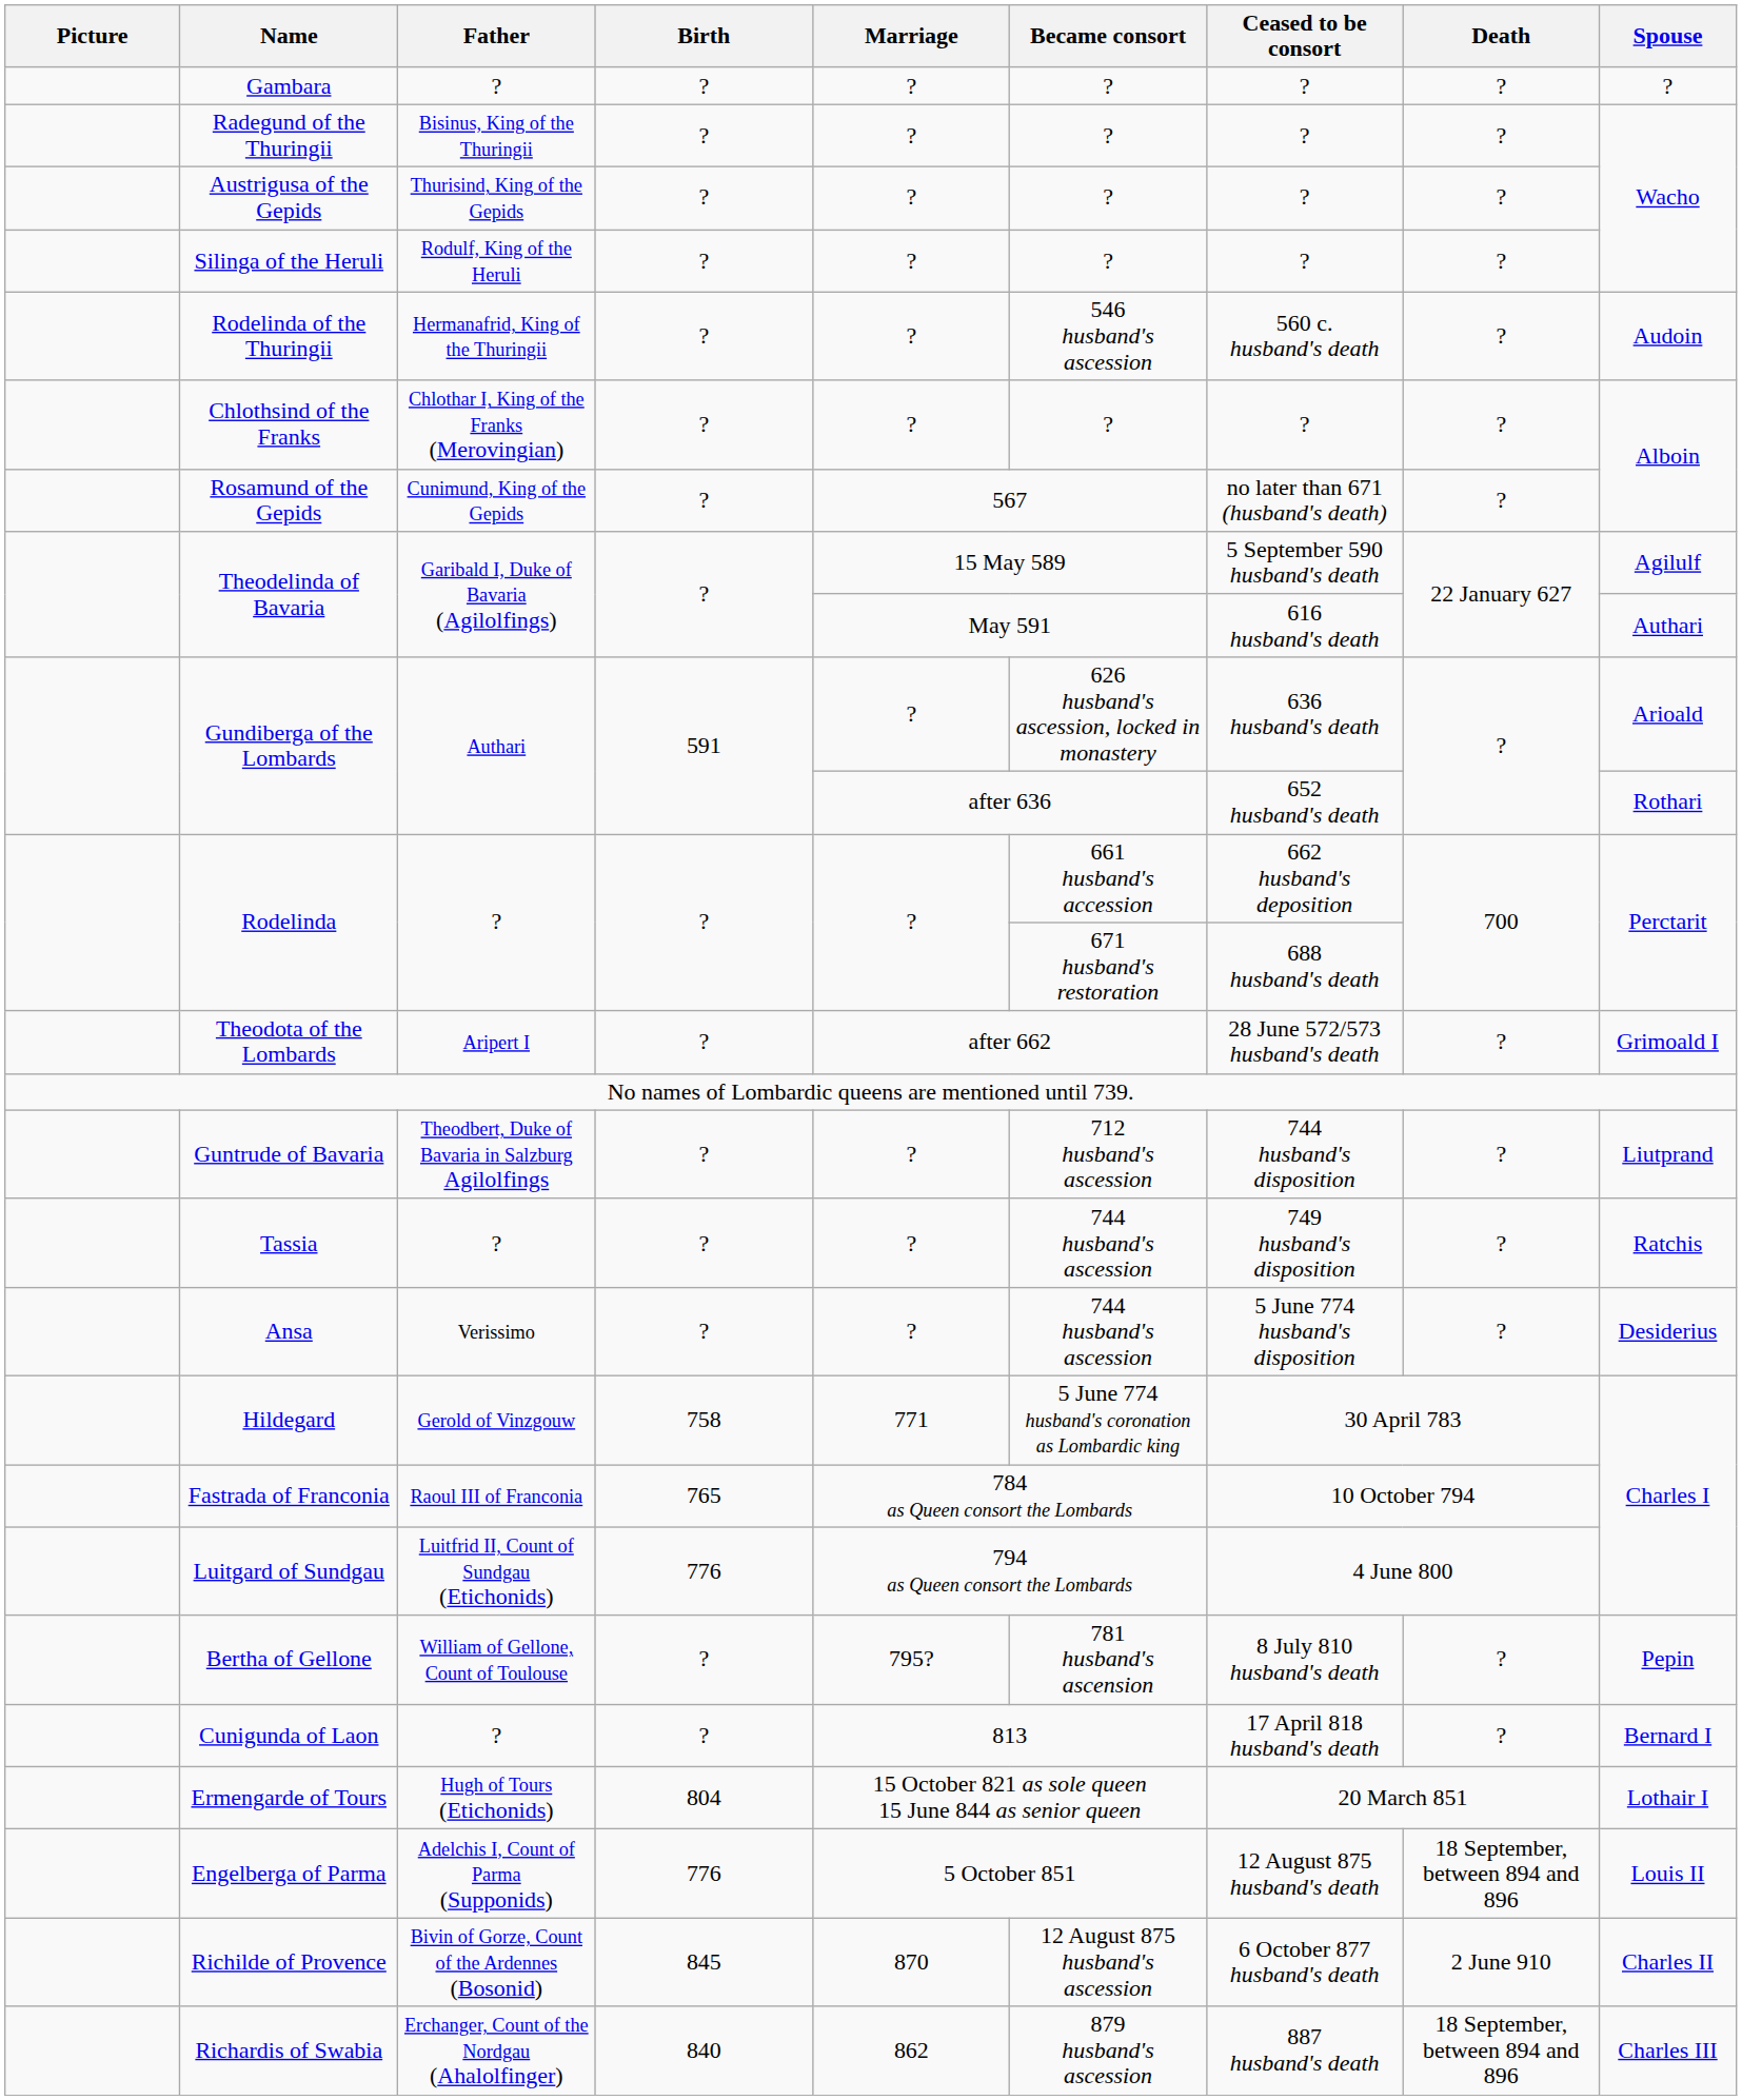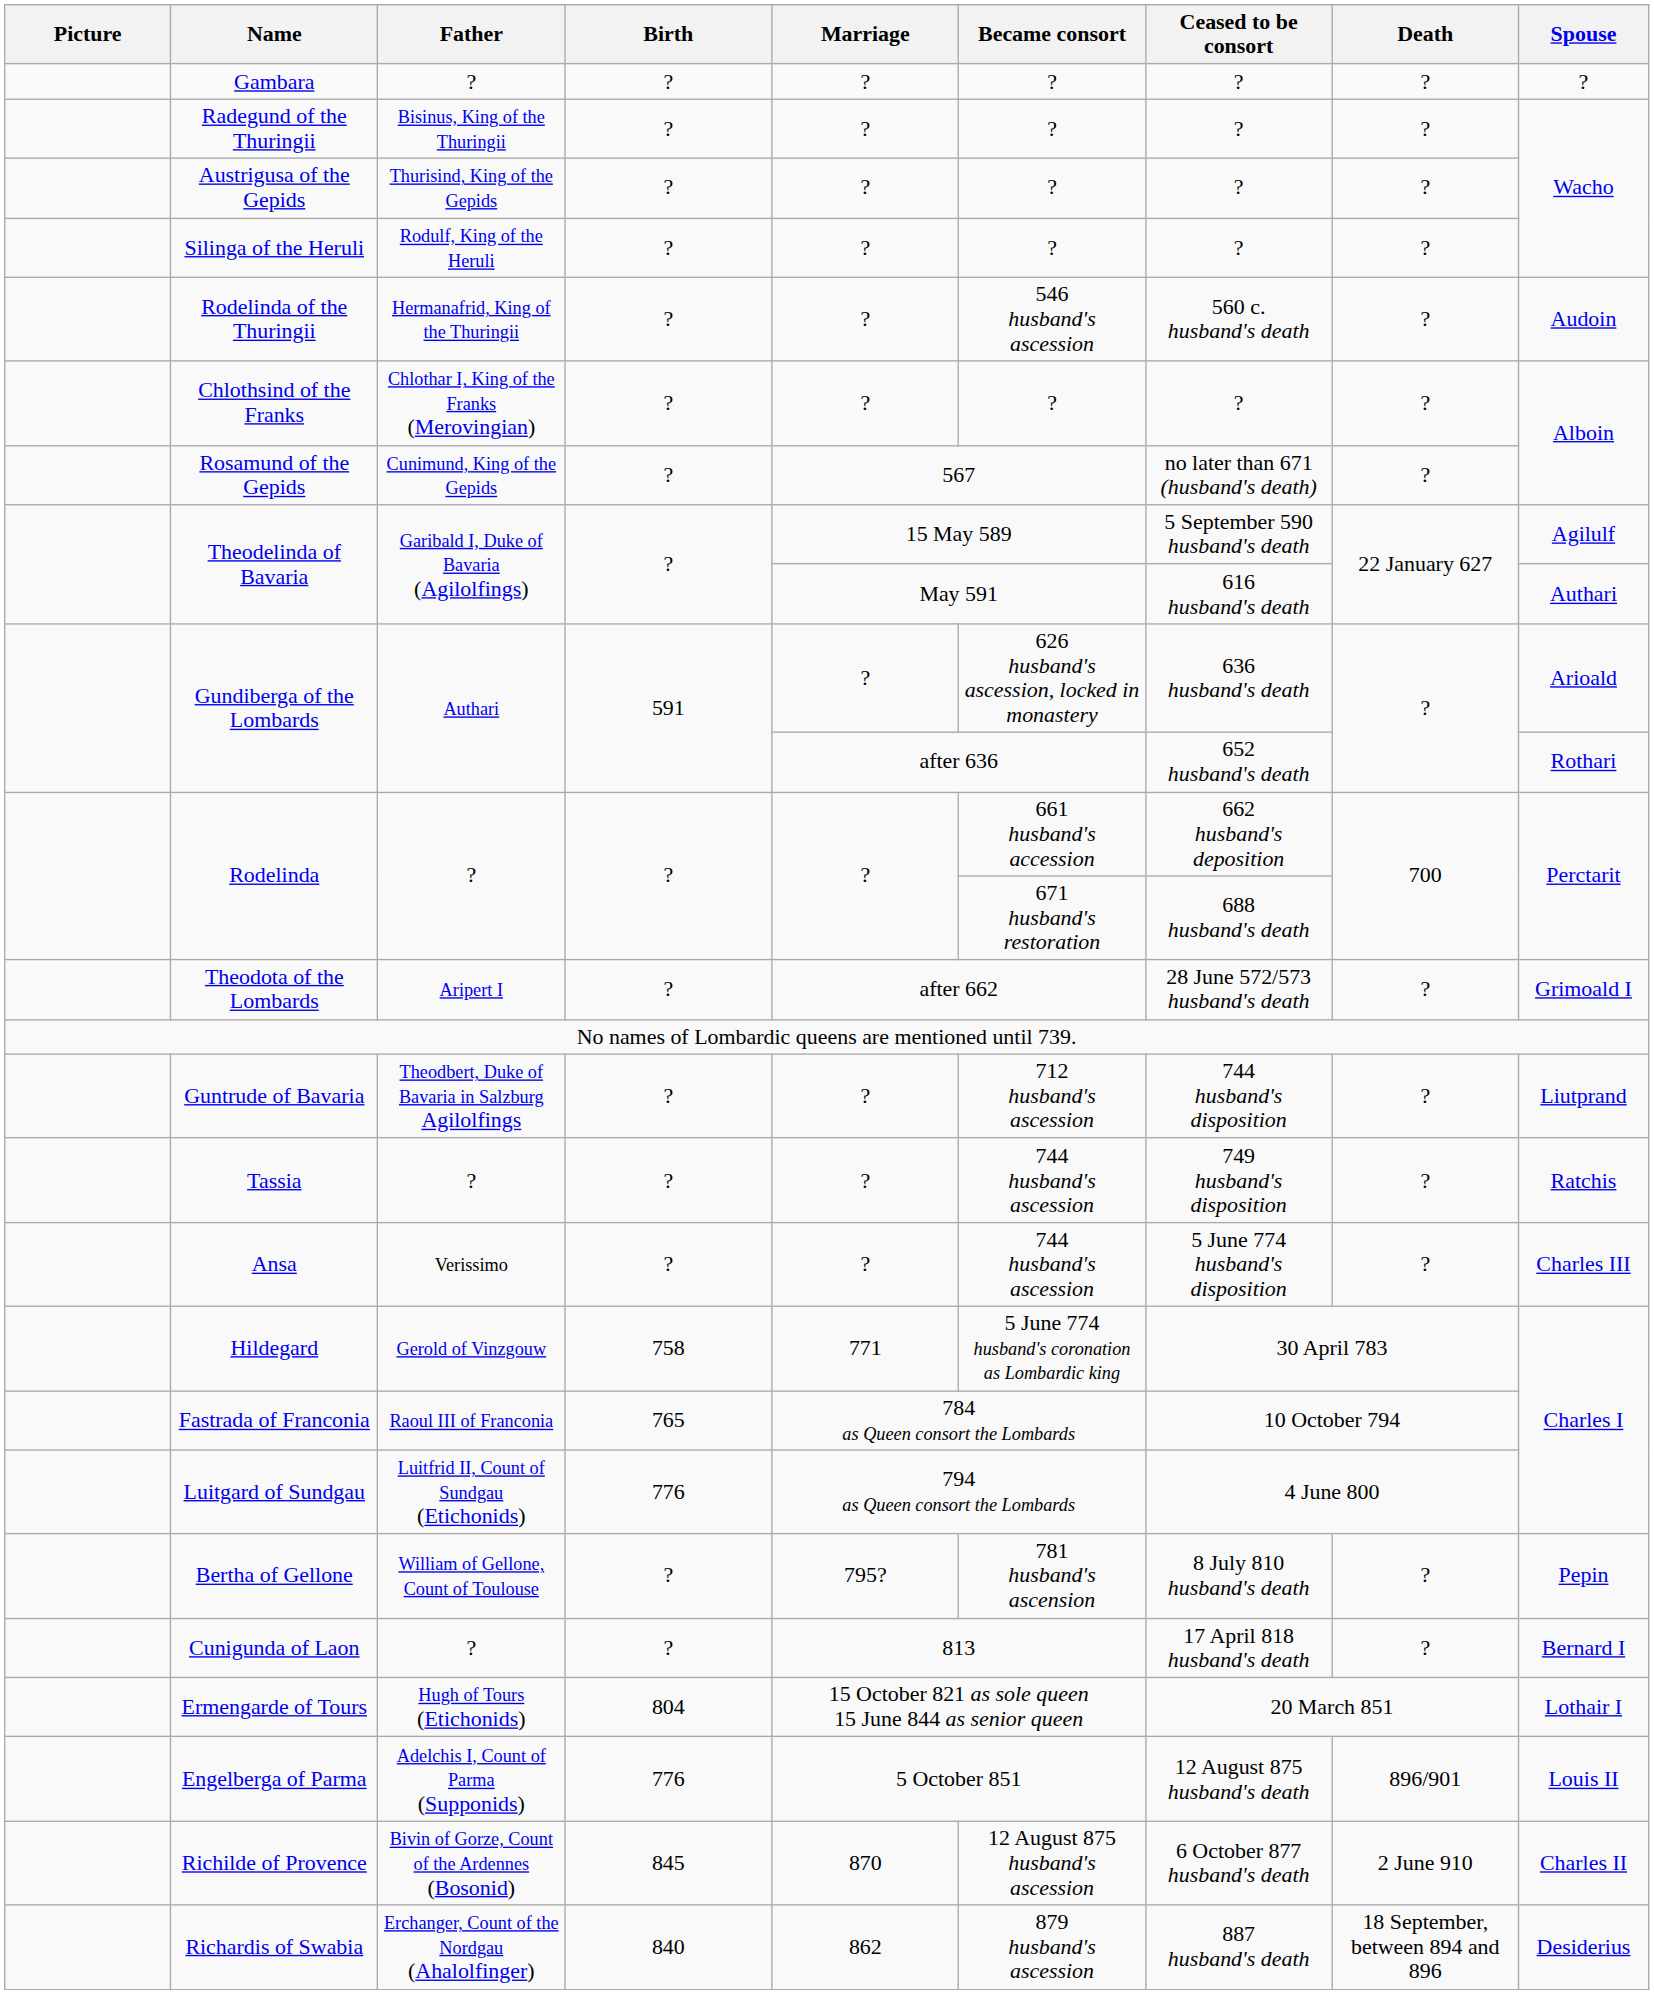 <table width=95% class="wikitable">
 <tr>
 <th width = "8%">Picture</th>
 <th width = "10%">Name</th>
 <th width = "9%">Father</th>
 <th width = "10%">Birth</th>
 <th width = "9%">Marriage</th>
 <th width = "9%">Became consort</th>
 <th width = "9%">Ceased to be consort</th>
 <th width = "9%">Death</th>
 <th width = "6%"><a href='#'>Spouse</a></th>
 </tr>
 <tr>
 <td align="center"></td>
 <td align="center"><a href='#'>Gambara</a></td>
 <td align="center">?</td>
 <td align="center">?</td>
 <td align="center">?</td>
 <td align="center">?</td>
 <td align="center">?</td>
 <td align="center">?</td>
 <td align="center">?</td>
 </tr>
 <tr>
 <td align="center"></td>
 <td align="center"><a href='#'>Radegund of the Thuringii</a></td>
 <td align="center"><small><a href='#'>Bisinus, King of the Thuringii</a></small></td>
 <td align="center">?</td>
 <td align="center">?</td>
 <td align="center">?</td>
 <td align="center">?</td>
 <td align="center">?</td>
 <td align="center" rowspan="3"><a href='#'>Wacho</a></td>
 </tr>
 <tr>
 <td align="center"></td>
 <td align="center"><a href='#'>Austrigusa of the Gepids</a></td>
 <td align="center"><small><a href='#'>Thurisind, King of the Gepids</a></small></td>
 <td align="center">?</td>
 <td align="center">?</td>
 <td align="center">?</td>
 <td align="center">?</td>
 <td align="center">?</td>
 </tr>
 <tr>
 <td align="center"></td>
 <td align="center"><a href='#'>Silinga of the Heruli</a></td>
 <td align="center"><small><a href='#'>Rodulf, King of the Heruli</a></small></td>
 <td align="center">?</td>
 <td align="center">?</td>
 <td align="center">?</td>
 <td align="center">?</td>
 <td align="center">?</td>
 </tr>
 <tr>
 <td align="center"></td>
 <td align="center"><a href='#'>Rodelinda of the Thuringii</a></td>
 <td align="center"><small><a href='#'>Hermanafrid, King of the Thuringii</a></small></td>
 <td align="center">?</td>
 <td align="center">?</td>
 <td align="center">546<br><em>husband's ascession</em></td>
 <td align="center">560 c.<br><em>husband's death</em></td>
 <td align="center">?</td>
 <td align="center"><a href='#'>Audoin</a></td>
 </tr>
 <tr>
 <td align="center"></td>
 <td align="center"><a href='#'>Chlothsind of the Franks</a></td>
 <td align="center"><small><a href='#'>Chlothar I, King of the Franks</a></small><br>(<a href='#'>Merovingian</a>)</td>
 <td align="center">?</td>
 <td align="center">?</td>
 <td align="center">?</td>
 <td align="center">?</td>
 <td align="center">?</td>
 <td align="center" rowspan="2"><a href='#'>Alboin</a></td>
 </tr>
 <tr>
 <td align="center"></td>
 <td align="center"><a href='#'>Rosamund of the Gepids</a></td>
 <td align="center"><small><a href='#'>Cunimund, King of the Gepids</a></small></td>
 <td align="center">?</td>
 <td align="center" colspan="2">567</td>
 <td align="center">no later than 671<br><em>(husband's death)</em></td>
 <td align="center">?</td>
 </tr>
 <tr>
 <td align="center" rowspan="2"></td>
 <td align="center" rowspan="2"><a href='#'>Theodelinda of Bavaria</a></td>
 <td align="center" rowspan="2"><small><a href='#'>Garibald I, Duke of Bavaria</a></small><br>(<a href='#'>Agilolfings</a>)</td>
 <td align="center" rowspan="2">?</td>
 <td align="center" colspan="2">15 May 589</td>
 <td align="center">5 September 590<br><em>husband's death</em></td>
 <td align="center" rowspan="2">22 January 627</td>
 <td align="center"><a href='#'>Agilulf</a></td>
 </tr>
 <tr>
 <td align="center" colspan="2">May 591</td>
 <td align="center">616<br><em>husband's death</em></td>
 <td align="center"><a href='#'>Authari</a></td>
 </tr>
 <tr>
 <td align="center" rowspan="2"></td>
 <td align="center" rowspan="2"><a href='#'>Gundiberga of the Lombards</a></td>
 <td align="center" rowspan="2"><small><a href='#'>Authari</a></small></td>
 <td align="center" rowspan="2">591</td>
 <td align="center">?</td>
 <td align="center">626<br><em>husband's ascession, locked in monastery</em></td>
 <td align="center">636<br><em>husband's death</em></td>
 <td align="center" rowspan="2">?</td>
 <td align="center"><a href='#'>Arioald</a></td>
 </tr>
 <tr>
 <td align="center" colspan="2">after 636</td>
 <td align="center">652<br><em>husband's death</em></td>
 <td align="center"><a href='#'>Rothari</a></td>
 </tr>
 <tr>
 <td align="center" rowspan="2"></td>
 <td align="center" rowspan="2"><a href='#'>Rodelinda</a></td>
 <td align="center" rowspan="2">?</td>
 <td align="center" rowspan="2">?</td>
 <td align="center" rowspan="2">?</td>
 <td align="center">661<br><em>husband's accession</em></td>
 <td align="center">662<br><em>husband's deposition</em></td>
 <td align="center" rowspan="2">700</td>
 <td align="center" rowspan="2"><a href='#'>Perctarit</a></td>
 </tr>
 <tr>
 <td align="center" colspan="1">671<br><em>husband's restoration</em></td>
 <td align="center" colspan="1">688<br><em>husband's death</em></td>
 </tr>
 <tr>
 <td align="center"></td>
 <td align="center"><a href='#'>Theodota of the Lombards</a></td>
 <td align="center"><small><a href='#'>Aripert I</a></small></td>
 <td align="center">?</td>
 <td align="center" colspan="2">after 662</td>
 <td align="center">28 June 572/573<br><em>husband's death</em></td>
 <td align="center">?</td>
 <td align="center"><a href='#'>Grimoald I</a></td>
 </tr>
 <tr>
 <td align="center" colspan="10">No names of Lombardic queens are mentioned until 739.</td>
 </tr>
 <tr>
 <td align="center"></td>
 <td align="center"><a href='#'>Guntrude of Bavaria</a></td>
 <td align="center"><small><a href='#'>Theodbert, Duke of Bavaria in Salzburg</a></small> <br><a href='#'>Agilolfings</a></td>
 <td align="center">?</td>
 <td align="center">?</td>
 <td align="center">712<br><em>husband's ascession</em></td>
 <td align="center">744<br><em>husband's disposition</em></td>
 <td align="center">?</td>
 <td align="center"><a href='#'>Liutprand</a></td>
 </tr>
 <tr>
 <td align="center"></td>
 <td align="center"><a href='#'>Tassia</a></td>
 <td align="center">?</td>
 <td align="center">?</td>
 <td align="center">?</td>
 <td align="center">744<br><em>husband's ascession</em></td>
 <td align="center">749<br><em>husband's disposition</em></td>
 <td align="center">?</td>
 <td align="center"><a href='#'>Ratchis</a></td>
 </tr>
 <tr>
 <td align="center"></td>
 <td align="center"><a href='#'>Ansa</a></td>
 <td align="center"><small>Verissimo</small></td>
 <td align="center">?</td>
 <td align="center">?</td>
 <td align="center">744<br><em>husband's ascession</em></td>
 <td align="center">5 June 774<br><em>husband's disposition</em></td>
 <td align="center">?</td>
-<td align="center"><a href='#'>Desiderius</a></td>
+<td align="center"><a href='#'>Charles III</a></td>
 </tr>
 <tr>
 <td align="center"></td>
 <td align="center"><a href='#'>Hildegard</a></td>
 <td align="center"><small><a href='#'>Gerold of Vinzgouw</a></small></td>
 <td align="center">758</td>
 <td align="center">771</td>
 <td align="center">5 June 774<br><small><em>husband's coronation as Lombardic king</em></small></td>
 <td align="center" colspan="2">30 April 783</td>
 <td align="center" rowspan="3"><a href='#'>Charles I</a></td>
 </tr>
 <tr>
 <td align="center"></td>
 <td align="center"><a href='#'>Fastrada of Franconia</a></td>
 <td align="center"><small><a href='#'>Raoul III of Franconia</a></small></td>
 <td align="center">765</td>
 <td align="center" colspan="2">784<br><small><em>as Queen consort the Lombards</em></small></td>
 <td align="center" colspan="2">10 October 794</td>
 </tr>
 <tr>
 <td align="center"></td>
 <td align="center"><a href='#'>Luitgard of Sundgau</a></td>
 <td align="center"><small><a href='#'>Luitfrid II, Count of Sundgau</a></small><br>(<a href='#'>Etichonids</a>)</td>
 <td align="center">776</td>
 <td align="center" colspan="2">794<br><small><em>as Queen consort the Lombards</em></small></td>
 <td align="center" colspan="2">4 June 800</td>
 </tr>
 <tr>
 <td align="center"></td>
 <td align="center"><a href='#'>Bertha of Gellone</a></td>
 <td align="center"><small><a href='#'>William of Gellone, Count of Toulouse</a></small></td>
 <td align="center">?</td>
 <td align="center">795?</td>
 <td align="center">781<br><em>husband's ascension</em></td>
 <td align="center">8 July 810<br><em>husband's death</em></td>
 <td align="center">?</td>
 <td align="center"><a href='#'>Pepin</a></td>
 </tr>
 <tr>
 <td align="center"></td>
 <td align="center"><a href='#'>Cunigunda of Laon</a></td>
 <td align="center">?</td>
 <td align="center">?</td>
 <td align="center" colspan="2">813</td>
 <td align="center">17 April 818<br><em>husband's death</em></td>
 <td align="center">?</td>
 <td align="center"><a href='#'>Bernard I</a></td>
 </tr>
 <tr>
 <td align="center"></td>
 <td align="center"><a href='#'>Ermengarde of Tours</a></td>
 <td align="center"><small><a href='#'>Hugh of Tours</a></small><br>(<a href='#'>Etichonids</a>)</td>
 <td align="center">804</td>
 <td align="center" colspan="2">15 October 821 <em>as sole queen</em><br>15 June 844 <em>as senior queen</em></td>
 <td align="center" colspan="2">20 March 851</td>
 <td align="center"><a href='#'>Lothair I</a></td>
 </tr>
 <tr>
 <td align="center"></td>
 <td align="center"><a href='#'>Engelberga of Parma</a></td>
 <td align="center"><small><a href='#'>Adelchis I, Count of Parma</a></small><br>(<a href='#'>Supponids</a>)</td>
 <td align="center">776</td>
 <td align="center" colspan="2">5 October 851</td>
 <td align="center">12 August 875<br><em>husband's death</em></td>
-<td align="center">18 September, between 894 and 896</td>
+<td align="center">896/901</td>
 <td align="center"><a href='#'>Louis II</a></td>
 </tr>
 <tr>
 <td align=center></td>
 <td align=center><a href='#'>Richilde of Provence</a></td>
 <td align="center"><small><a href='#'>Bivin of Gorze, Count of the Ardennes</a></small><br>(<a href='#'>Bosonid</a>)</td>
 <td align="center">845</td>
 <td align="center">870</td>
 <td align="center">12 August 875<br><em>husband's ascession</em></td>
 <td align="center">6 October 877<br><em>husband's death</em></td>
 <td align="center">2 June 910</td>
 <td align="center"><a href='#'>Charles II</a></td>
 </tr>
 <tr>
 <td align=center></td>
 <td align=center><a href='#'>Richardis of Swabia</a></td>
 <td align="center"><small><a href='#'>Erchanger, Count of the Nordgau</a></small><br>(<a href='#'>Ahalolfinger</a>)</td>
 <td align="center">840</td>
 <td align="center">862</td>
 <td align="center">879<br><em>husband's ascession</em></td>
 <td align="center">887<br><em>husband's death</em></td>
 <td align="center">18 September, between 894 and 896</td>
-<td align="center"><a href='#'>Charles III</a></td>
+<td align="center"><a href='#'>Desiderius</a></td>
 </tr>
 <tr>
 </tr>
 </table>
